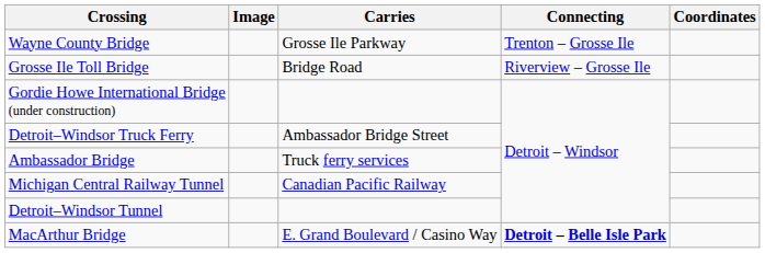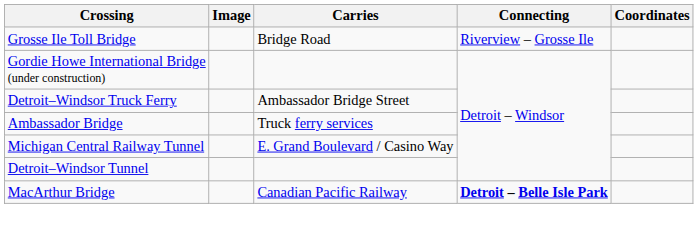 <table class=wikitable>
 <tr>
 <th>Crossing</th>
 <th>Image</th>
 <th>Carries</th>
 <th>Connecting</th>
 <th>Coordinates</th>
-</tr>
-<tr>
-<td><a href='#'>Wayne County Bridge</a></td>
-<td></td>
-<td>Grosse Ile Parkway</td>
-<td><a href='#'>Trenton</a> – <a href='#'>Grosse Ile</a></td>
-<td></td>
 </tr>
 <tr>
 <td><a href='#'>Grosse Ile Toll Bridge</a></td>
 <td></td>
 <td>Bridge Road</td>
 <td><a href='#'>Riverview</a> – <a href='#'>Grosse Ile</a></td>
 <td></td>
 </tr>
 <tr>
 <td><a href='#'>Gordie Howe International Bridge</a><br><small>(under construction)</small></td>
 <td></td>
 <td></td>
 <td rowspan="5"><a href='#'>Detroit</a> – <a href='#'>Windsor</a></td>
 <td></td>
 </tr>
 <tr>
 <td><a href='#'>Detroit–Windsor Truck Ferry</a></td>
 <td></td>
 <td>Ambassador Bridge Street<br></td>
 <td></td>
 </tr>
 <tr>
 <td><a href='#'>Ambassador Bridge</a></td>
 <td></td>
 <td>Truck <a href='#'>ferry services</a></td>
 <td></td>
 </tr>
 <tr>
 <td><a href='#'>Michigan Central Railway Tunnel</a></td>
 <td></td>
-<td><a href='#'>Canadian Pacific Railway</a></td>
+<td><a href='#'>E. Grand Boulevard</a> / Casino Way</td>
 <td></td>
 </tr>
 <tr>
 <td><a href='#'>Detroit–Windsor Tunnel</a></td>
 <td></td>
 <td></td>
 <td></td>
 </tr>
 <tr>
 <td><a href='#'>MacArthur Bridge</a></td>
 <td></td>
-<td><a href='#'>E. Grand Boulevard</a> / Casino Way</td>
+<td><a href='#'>Canadian Pacific Railway</a></td>
 <td><strong><a href='#'>Detroit</a> – <a href='#'>Belle Isle Park</a></strong></td>
 <td></td>
 </tr>
 </table>
